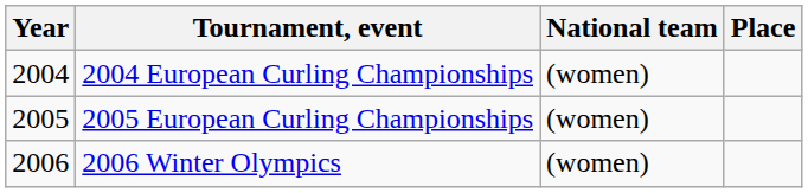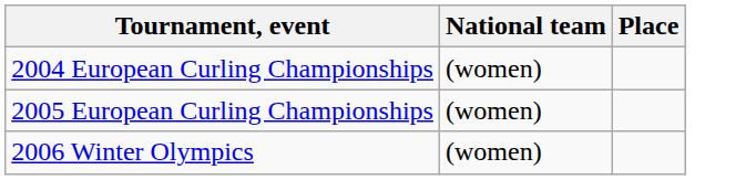 <table class="wikitable">
 <tr>
-<th scope="col">Year</th>
 <th scope="col">Tournament, event</th>
 <th scope="col">National team</th>
 <th scope="col">Place</th>
 </tr>
 <tr>
-<td>2004</td>
 <td><a href='#'>2004 European Curling Championships</a></td>
 <td> (women)</td>
 <td></td>
 </tr>
 <tr>
-<td>2005</td>
 <td><a href='#'>2005 European Curling Championships</a></td>
 <td> (women)</td>
 <td></td>
 </tr>
 <tr>
-<td>2006</td>
 <td><a href='#'>2006 Winter Olympics</a></td>
 <td> (women)</td>
 <td></td>
 </tr>
 </table>
